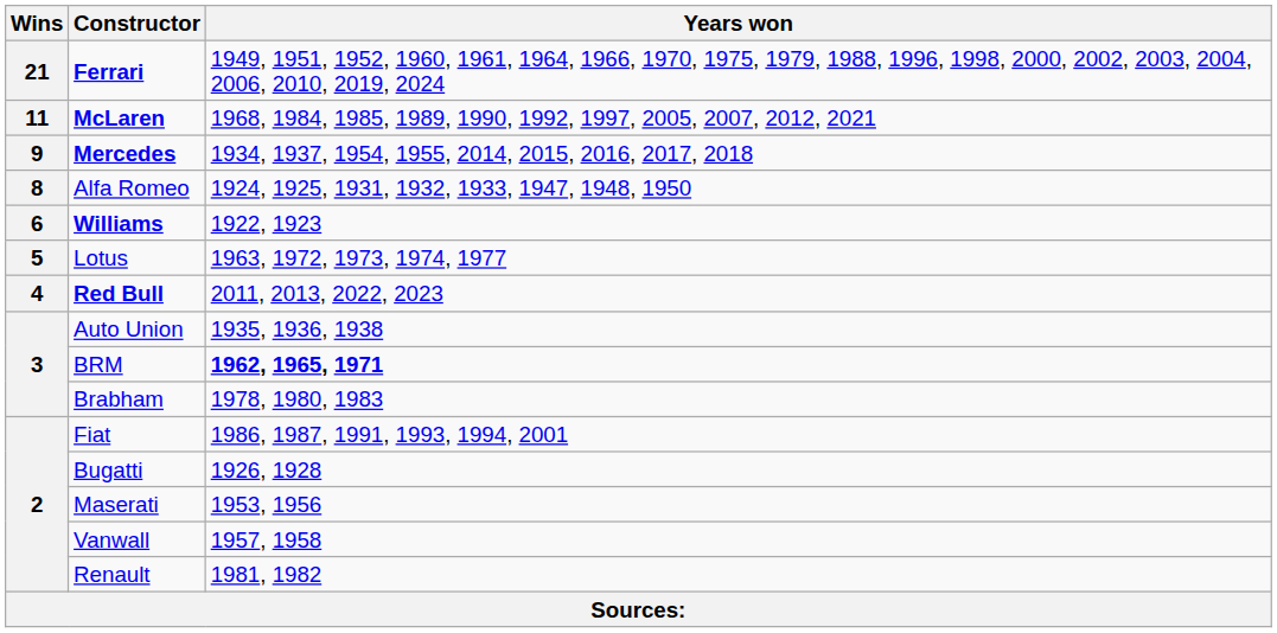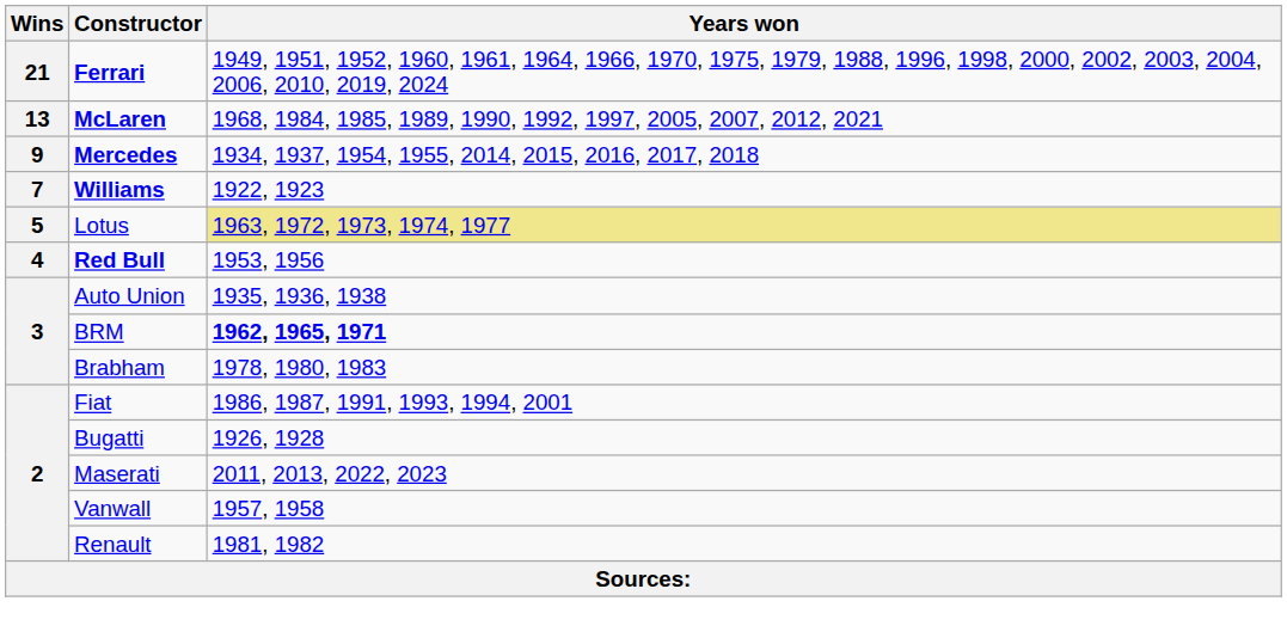 <table class="wikitable" style="font-size: 95%">
 <tr>
 <th>Wins</th>
 <th>Constructor</th>
 <th>Years won</th>
 </tr>
 <tr>
 <th>21</th>
 <td> <strong><a href='#'>Ferrari</a></strong></td>
 <td><span><a href='#'>1949</a>,</span> <a href='#'>1951</a>, <a href='#'>1952</a>, <a href='#'>1960</a>, <a href='#'>1961</a>, <a href='#'>1964</a>, <a href='#'>1966</a>, <a href='#'>1970</a>, <a href='#'>1975</a>, <a href='#'>1979</a>, <a href='#'>1988</a>, <a href='#'>1996</a>, <a href='#'>1998</a>, <a href='#'>2000</a>, <a href='#'>2002</a>, <a href='#'>2003</a>, <a href='#'>2004</a>, <a href='#'>2006</a>, <a href='#'>2010</a>, <a href='#'>2019</a>, <a href='#'>2024</a></td>
 </tr>
 <tr>
-<th>11</th>
+<th>13</th>
 <td> <strong><a href='#'>McLaren</a></strong></td>
 <td><a href='#'>1968</a>, <a href='#'>1984</a>, <a href='#'>1985</a>, <a href='#'>1989</a>, <a href='#'>1990</a>, <a href='#'>1992</a>, <a href='#'>1997</a>, <a href='#'>2005</a>, <a href='#'>2007</a>, <a href='#'>2012</a>, <a href='#'>2021</a></td>
 </tr>
 <tr>
 <th>9</th>
 <td> <strong><a href='#'>Mercedes</a></strong></td>
 <td><span><a href='#'>1934</a>,</span><span> <a href='#'>1937</a>,</span> <a href='#'>1954</a>, <a href='#'>1955</a>, <a href='#'>2014</a>, <a href='#'>2015</a>, <a href='#'>2016</a>, <a href='#'>2017</a>, <a href='#'>2018</a></td>
 </tr>
 <tr>
-<th>8</th>
-<td> <a href='#'>Alfa Romeo</a></td>
-<td><span><a href='#'>1924</a>,</span><span> <a href='#'>1925</a>,</span><span> <a href='#'>1931</a>, <a href='#'>1932</a>,</span><span> <a href='#'>1933</a>, <a href='#'>1947</a>, <a href='#'>1948</a>,</span> <a href='#'>1950</a></td>
-</tr>
-<tr>
-<th>6</th>
+<th>7</th>
 <td> <strong><a href='#'>Williams</a></strong></td>
 <td><span><a href='#'>1922</a>, <a href='#'>1923</a></span></td>
 </tr>
 <tr>
 <th rowspan="1">5</th>
 <td> <a href='#'>Lotus</a></td>
-<td><a href='#'>1963</a>, <a href='#'>1972</a>, <a href='#'>1973</a>, <a href='#'>1974</a>, <a href='#'>1977</a></td>
+<td style="background: khaki;"><a href='#'>1963</a>, <a href='#'>1972</a>, <a href='#'>1973</a>, <a href='#'>1974</a>, <a href='#'>1977</a></td>
 </tr>
 <tr>
 <th>4</th>
 <td> <strong><a href='#'>Red Bull</a></strong></td>
-<td><a href='#'>2011</a>, <a href='#'>2013</a>, <a href='#'>2022</a>, <a href='#'>2023</a></td>
+<td><a href='#'>1953</a>, <a href='#'>1956</a></td>
 </tr>
 <tr>
 <th rowspan="3">3</th>
 <td> <a href='#'>Auto Union</a></td>
 <td><span><a href='#'>1935</a>, <a href='#'>1936</a>, <a href='#'>1938</a></span></td>
 </tr>
 <tr>
 <td> <a href='#'>BRM</a></td>
 <td><strong><a href='#'>1962</a>, <a href='#'>1965</a>, <a href='#'>1971</a></strong></td>
 </tr>
 <tr>
 <td> <a href='#'>Brabham</a></td>
 <td><a href='#'>1978</a>, <a href='#'>1980</a>, <a href='#'>1983</a></td>
 </tr>
 <tr>
 <th rowspan="5">2</th>
 <td> <a href='#'>Fiat</a></td>
 <td><a href='#'>1986</a>, <a href='#'>1987</a>, <a href='#'>1991</a>, <a href='#'>1993</a>, <a href='#'>1994</a>, <a href='#'>2001</a></td>
 </tr>
 <tr>
 <td> <a href='#'>Bugatti</a></td>
 <td><span><a href='#'>1926</a>, <a href='#'>1928</a></span></td>
 </tr>
 <tr>
 <td> <a href='#'>Maserati</a></td>
-<td><a href='#'>1953</a>, <a href='#'>1956</a></td>
+<td><a href='#'>2011</a>, <a href='#'>2013</a>, <a href='#'>2022</a>, <a href='#'>2023</a></td>
 </tr>
 <tr>
 <td> <a href='#'>Vanwall</a></td>
 <td><a href='#'>1957</a>, <a href='#'>1958</a></td>
 </tr>
 <tr>
 <td> <a href='#'>Renault</a></td>
 <td><a href='#'>1981</a>, <a href='#'>1982</a></td>
 </tr>
 <tr>
 <th colspan=3>Sources:</th>
 </tr>
 </table>
